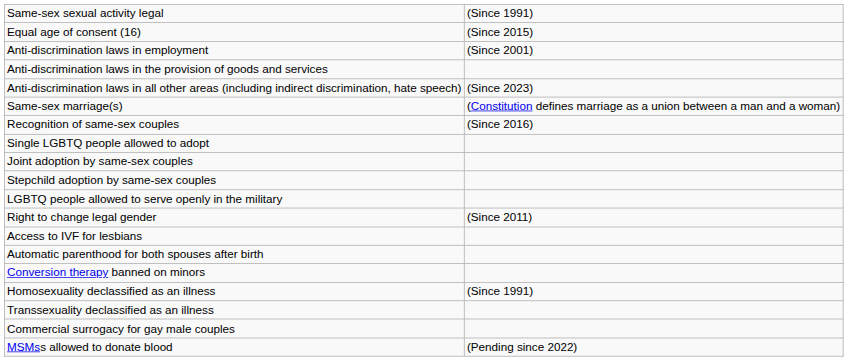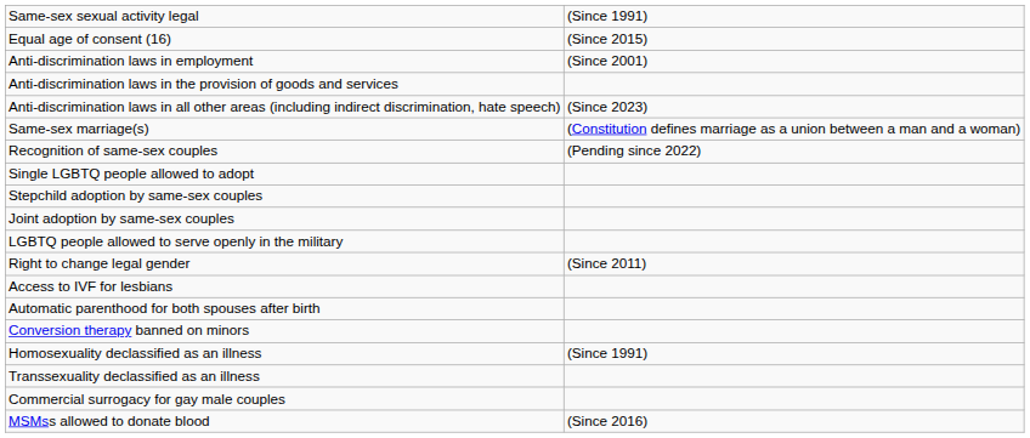 <table class="wikitable">
 <tr>
 <td>Same-sex sexual activity legal</td>
 <td> (Since 1991)</td>
 </tr>
 <tr>
 <td>Equal age of consent (16)</td>
 <td> (Since 2015)</td>
 </tr>
 <tr>
 <td>Anti-discrimination laws in employment</td>
 <td> (Since 2001)</td>
 </tr>
 <tr>
 <td>Anti-discrimination laws in the provision of goods and services</td>
 <td></td>
 </tr>
 <tr>
 <td>Anti-discrimination laws in all other areas (including indirect discrimination, hate speech)</td>
 <td> (Since 2023)</td>
 </tr>
 <tr>
 <td>Same-sex marriage(s)</td>
 <td> (<a href='#'>Constitution</a> defines marriage as a union between a man and a woman)</td>
 </tr>
 <tr>
 <td>Recognition of same-sex couples</td>
-<td> (Since 2016)</td>
+<td> (Pending since 2022)</td>
 </tr>
 <tr>
 <td>Single LGBTQ people allowed to adopt</td>
 <td></td>
 </tr>
 <tr>
-<td>Joint adoption by same-sex couples</td>
+<td>Stepchild adoption by same-sex couples</td>
 <td></td>
 </tr>
 <tr>
-<td>Stepchild adoption by same-sex couples</td>
+<td>Joint adoption by same-sex couples</td>
 <td></td>
 </tr>
 <tr>
 <td>LGBTQ people allowed to serve openly in the military</td>
 <td></td>
 </tr>
 <tr>
 <td>Right to change legal gender</td>
 <td> (Since 2011)</td>
 </tr>
 <tr>
 <td>Access to IVF for lesbians</td>
 <td></td>
 </tr>
 <tr>
 <td>Automatic parenthood for both spouses after birth</td>
 <td></td>
 </tr>
 <tr>
 <td><a href='#'>Conversion therapy</a> banned on minors</td>
 <td></td>
 </tr>
 <tr>
 <td>Homosexuality declassified as an illness</td>
 <td> (Since 1991)</td>
 </tr>
 <tr>
 <td>Transsexuality declassified as an illness</td>
 <td></td>
 </tr>
 <tr>
 <td>Commercial surrogacy for gay male couples</td>
 <td></td>
 </tr>
 <tr>
 <td><a href='#'>MSMs</a>s allowed to donate blood</td>
-<td> (Pending since 2022)</td>
+<td> (Since 2016)</td>
 </tr>
 </table>
